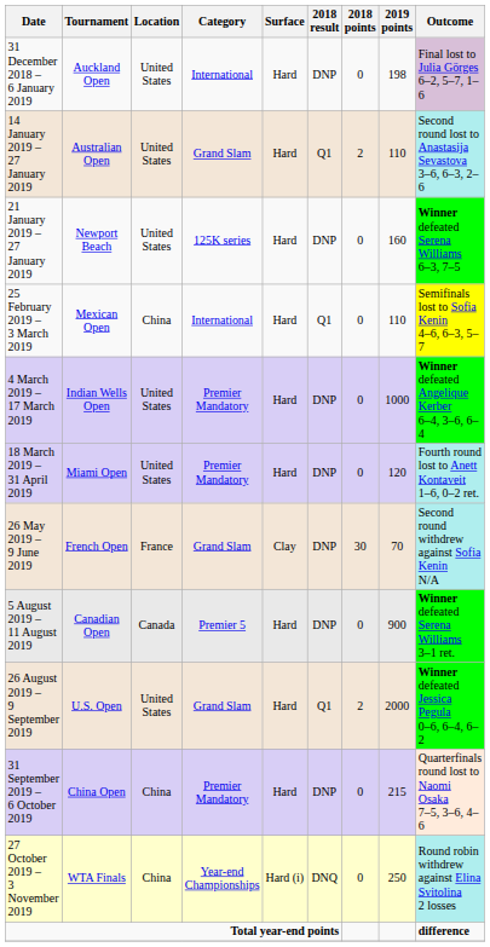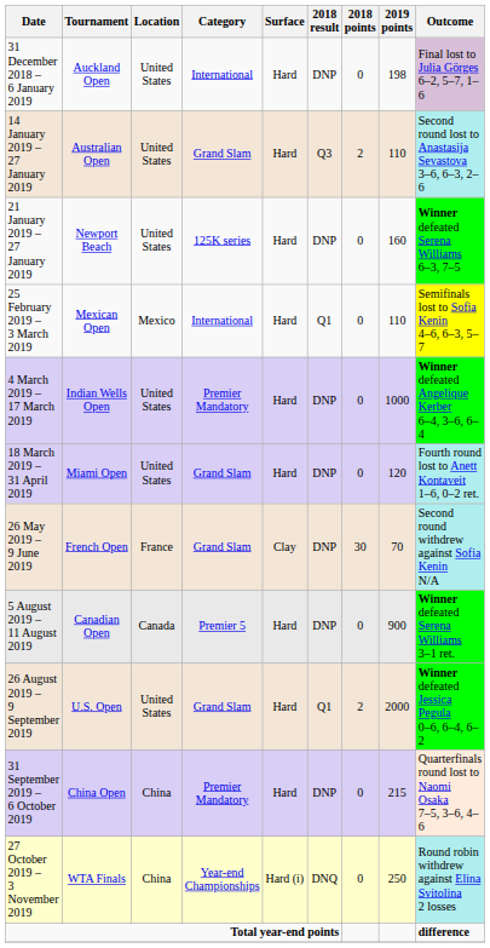 <table class="wikitable">
 <tr>
 <th>Date</th>
 <th>Tournament</th>
 <th>Location</th>
 <th>Category</th>
 <th>Surface</th>
 <th>2018<br>result</th>
 <th>2018<br>points</th>
 <th>2019<br>points</th>
 <th>Outcome</th>
 </tr>
 <tr>
 <td>31 December 2018 –<br>6 January 2019</td>
 <td align=center><a href='#'>Auckland Open</a></td>
 <td align=center>United States</td>
 <td align=center><a href='#'>International</a></td>
 <td align=center>Hard</td>
 <td align=center>DNP</td>
 <td align=center>0</td>
 <td align=center>198</td>
 <td bgcolor=thistle>Final lost to  <a href='#'>Julia Görges</a><br>6–2, 5–7, 1–6</td>
 </tr>
 <tr style="background:#F3E6D7">
 <td>14 January 2019 – <br> 27 January 2019</td>
 <td align=center><a href='#'>Australian Open</a></td>
 <td align=center>United States</td>
 <td align=center><a href='#'>Grand Slam</a></td>
 <td align=center>Hard</td>
-<td align=center>Q1</td>
+<td align=center>Q3</td>
 <td align=center>2</td>
 <td align=center>110</td>
 <td bgcolor=afeeee>Second round lost to  <a href='#'>Anastasija Sevastova</a><br>3–6, 6–3, 2–6</td>
 </tr>
 <tr>
 <td>21 January 2019 –<br>27 January 2019</td>
 <td align=center><a href='#'>Newport Beach</a></td>
 <td align=center>United States</td>
 <td align=center><a href='#'>125K series</a></td>
 <td align=center>Hard</td>
 <td align=center>DNP</td>
 <td align=center>0</td>
 <td align=center>160</td>
 <td bgcolor=lime><strong>Winner</strong> defeated  <a href='#'>Serena Williams</a><br>6–3, 7–5</td>
 </tr>
 <tr>
 <td>25 February 2019 –<br>3 March 2019</td>
 <td align=center><a href='#'>Mexican Open</a></td>
-<td align=center>China</td>
+<td align=center>Mexico</td>
 <td align=center><a href='#'>International</a></td>
 <td align=center>Hard</td>
 <td align=center>Q1</td>
 <td align=center>0</td>
 <td align=center>110</td>
 <td bgcolor=yellow>Semifinals lost to  <a href='#'>Sofia Kenin</a><br>4–6, 6–3, 5–7</td>
 </tr>
 <tr style="background:#d8cef6">
 <td>4 March 2019 –<br>17 March 2019</td>
 <td align=center><a href='#'>Indian Wells Open</a></td>
 <td align=center>United States</td>
 <td align=center><a href='#'>Premier Mandatory</a></td>
 <td align=center>Hard</td>
 <td align=center>DNP</td>
 <td align=center>0</td>
 <td align=center>1000</td>
 <td bgcolor=lime><strong>Winner</strong> defeated  <a href='#'>Angelique Kerber</a><br>6–4, 3–6, 6–4</td>
 </tr>
 <tr style="background:#d8cef6">
 <td>18 March 2019 –<br>31 April 2019</td>
 <td align=center><a href='#'>Miami Open</a></td>
 <td align=center>United States</td>
-<td align=center><a href='#'>Premier Mandatory</a></td>
+<td align=center><a href='#'>Grand Slam</a></td>
 <td align=center>Hard</td>
 <td align=center>DNP</td>
 <td align=center>0</td>
 <td align=center>120</td>
 <td bgcolor=afeeee>Fourth round lost to  <a href='#'>Anett Kontaveit</a><br>1–6, 0–2 ret.</td>
 </tr>
 <tr style="background:#F3E6D7">
 <td>26 May 2019 –<br>9 June 2019</td>
 <td align=center><a href='#'>French Open</a></td>
 <td align=center>France</td>
 <td align=center><a href='#'>Grand Slam</a></td>
 <td align=center>Clay</td>
 <td align=center>DNP</td>
 <td align=center>30</td>
 <td align=center>70</td>
 <td bgcolor=afeeee>Second round withdrew against  <a href='#'>Sofia Kenin</a><br>N/A</td>
 </tr>
 <tr style="background:#E9E9E9">
 <td>5 August 2019 –<br>11 August 2019</td>
 <td align=center><a href='#'>Canadian Open</a></td>
 <td align=center>Canada</td>
 <td align=center><a href='#'>Premier 5</a></td>
 <td align=center>Hard</td>
 <td align=center>DNP</td>
 <td align=center>0</td>
 <td align=center>900</td>
 <td bgcolor=lime><strong>Winner</strong> defeated  <a href='#'>Serena Williams</a><br>3–1 ret.</td>
 </tr>
 <tr style="background:#F3E6D7">
 <td>26 August 2019 –<br>9 September 2019</td>
 <td align=center><a href='#'>U.S. Open</a></td>
 <td align=center>United States</td>
 <td align=center><a href='#'>Grand Slam</a></td>
 <td align=center>Hard</td>
 <td align=center>Q1</td>
 <td align=center>2</td>
 <td align=center>2000</td>
 <td bgcolor=lime><strong>Winner</strong> defeated  <a href='#'>Jessica Pegula</a><br>0–6, 6–4, 6–2</td>
 </tr>
 <tr style="background:#d8cef6">
 <td>31 September 2019 –<br>6 October 2019</td>
 <td align=center><a href='#'>China Open</a></td>
 <td align=center>China</td>
 <td align=center><a href='#'>Premier Mandatory</a></td>
 <td align=center>Hard</td>
 <td align=center>DNP</td>
 <td align=center>0</td>
 <td align=center>215</td>
 <td bgcolor=ffebdc>Quarterfinals round lost to  <a href='#'>Naomi Osaka</a><br>7–5, 3–6, 4–6</td>
 </tr>
 <tr style="background:#ffc">
 <td>27 October 2019 –<br>3 November 2019</td>
 <td align=center><a href='#'>WTA Finals</a></td>
 <td align=center>China</td>
 <td align=center><a href='#'>Year-end Championships</a></td>
 <td align=center>Hard (i)</td>
 <td align=center>DNQ</td>
 <td align=center>0</td>
 <td align=center>250</td>
 <td bgcolor=afeeee>Round robin withdrew against  <a href='#'>Elina Svitolina</a><br>2 losses</td>
 </tr>
 <tr>
 <td colspan=6 align=right><strong>Total year-end points</strong></td>
 <td align=center></td>
 <td align=center></td>
 <td>  <strong>difference</strong></td>
 </tr>
 <tr>
 </tr>
 </table>
